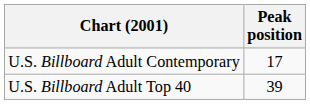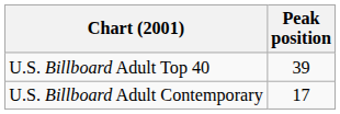 <table class="wikitable">
 <tr>
 <th>Chart (2001)</th>
 <th>Peak<br>position</th>
 </tr>
 <tr>
+<td>U.S. <em>Billboard</em> Adult Top 40</td>
+<td align="center">39</td>
+</tr>
+<tr>
 <td>U.S. <em>Billboard</em> Adult Contemporary</td>
 <td align="center">17</td>
 </tr>
-<tr>
-<td>U.S. <em>Billboard</em> Adult Top 40</td>
-<td align="center">39</td>
-</tr>
 </table>
